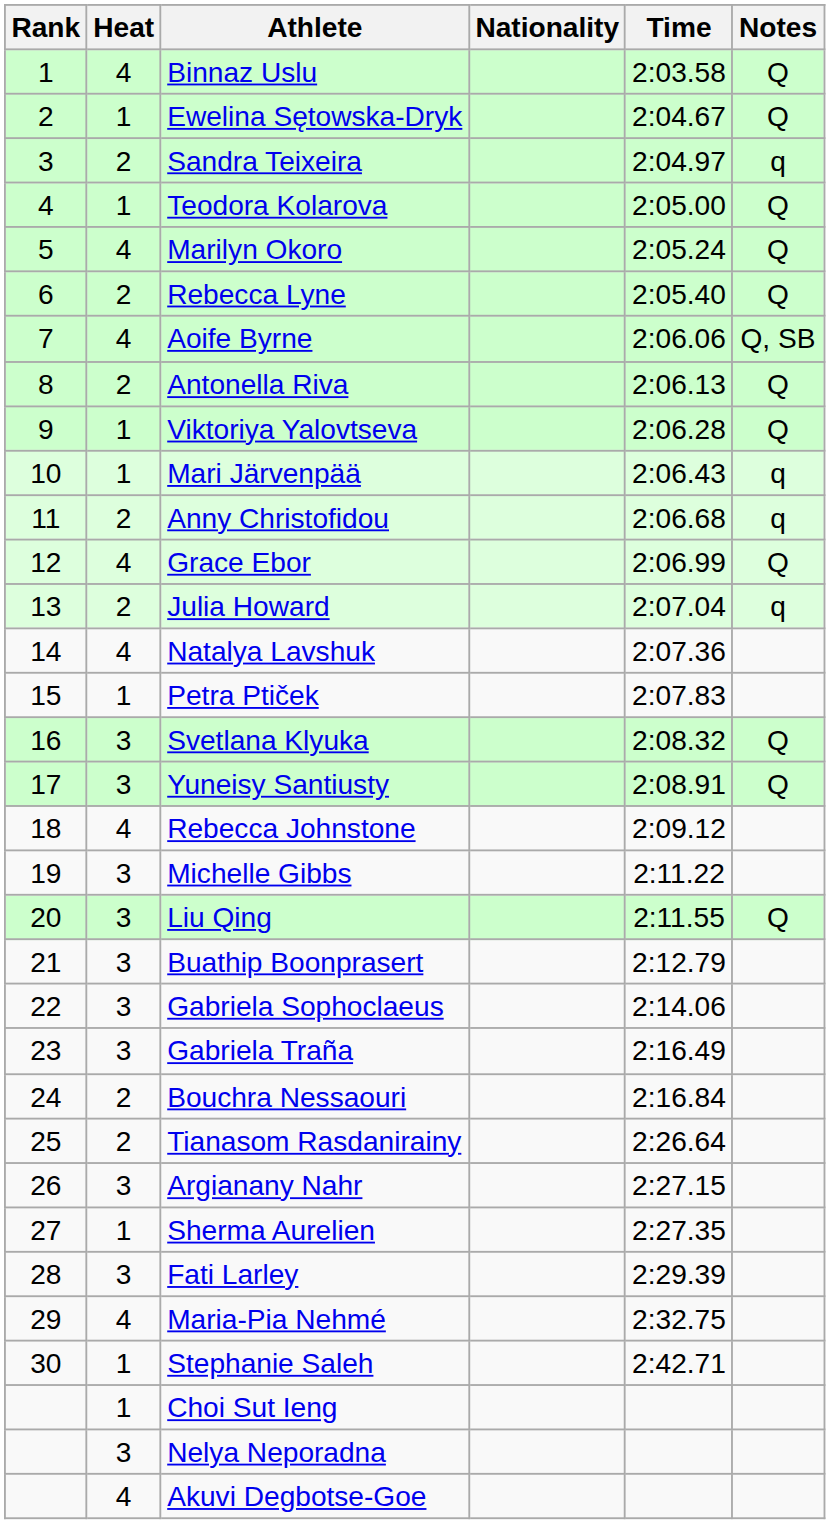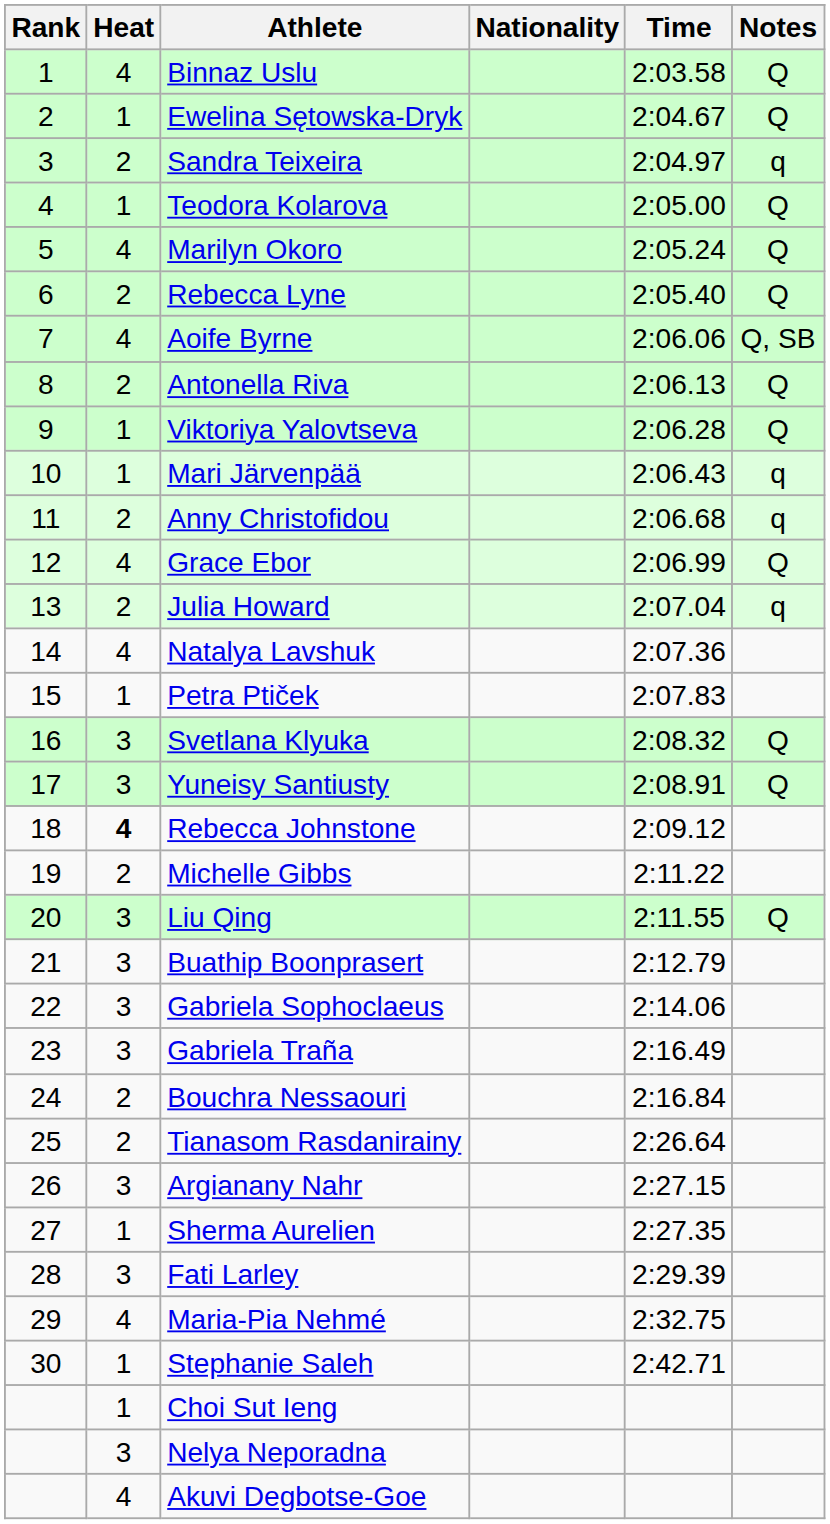 <table class="wikitable sortable" style="text-align:center;font-size:95%">
 <tr>
 <th>Rank</th>
 <th>Heat</th>
 <th>Athlete</th>
 <th>Nationality</th>
 <th>Time</th>
 <th>Notes</th>
 </tr>
 <tr bgcolor=ccffcc>
 <td>1</td>
 <td>4</td>
 <td align="left"><a href='#'>Binnaz Uslu</a></td>
 <td align=left></td>
 <td>2:03.58</td>
 <td>Q</td>
 </tr>
 <tr bgcolor=ccffcc>
 <td>2</td>
 <td>1</td>
 <td align="left"><a href='#'>Ewelina Sętowska-Dryk</a></td>
 <td align=left></td>
 <td>2:04.67</td>
 <td>Q</td>
 </tr>
 <tr bgcolor=ccffcc>
 <td>3</td>
 <td>2</td>
 <td align="left"><a href='#'>Sandra Teixeira</a></td>
 <td align=left></td>
 <td>2:04.97</td>
 <td>q</td>
 </tr>
 <tr bgcolor=ccffcc>
 <td>4</td>
 <td>1</td>
 <td align="left"><a href='#'>Teodora Kolarova</a></td>
 <td align=left></td>
 <td>2:05.00</td>
 <td>Q</td>
 </tr>
 <tr bgcolor=ccffcc>
 <td>5</td>
 <td>4</td>
 <td align="left"><a href='#'>Marilyn Okoro</a></td>
 <td align=left></td>
 <td>2:05.24</td>
 <td>Q</td>
 </tr>
 <tr bgcolor=ccffcc>
 <td>6</td>
 <td>2</td>
 <td align="left"><a href='#'>Rebecca Lyne</a></td>
 <td align=left></td>
 <td>2:05.40</td>
 <td>Q</td>
 </tr>
 <tr bgcolor=ccffcc>
 <td>7</td>
 <td>4</td>
 <td align="left"><a href='#'>Aoife Byrne</a></td>
 <td align=left></td>
 <td>2:06.06</td>
 <td>Q, SB</td>
 </tr>
 <tr bgcolor=ccffcc>
 <td>8</td>
 <td>2</td>
 <td align="left"><a href='#'>Antonella Riva</a></td>
 <td align=left></td>
 <td>2:06.13</td>
 <td>Q</td>
 </tr>
 <tr bgcolor=ccffcc>
 <td>9</td>
 <td>1</td>
 <td align="left"><a href='#'>Viktoriya Yalovtseva</a></td>
 <td align=left></td>
 <td>2:06.28</td>
 <td>Q</td>
 </tr>
 <tr bgcolor=ddffdd>
 <td>10</td>
 <td>1</td>
 <td align="left"><a href='#'>Mari Järvenpää</a></td>
 <td align=left></td>
 <td>2:06.43</td>
 <td>q</td>
 </tr>
 <tr bgcolor=ddffdd>
 <td>11</td>
 <td>2</td>
 <td align="left"><a href='#'>Anny Christofidou</a></td>
 <td align=left></td>
 <td>2:06.68</td>
 <td>q</td>
 </tr>
 <tr bgcolor=ddffdd>
 <td>12</td>
 <td>4</td>
 <td align="left"><a href='#'>Grace Ebor</a></td>
 <td align=left></td>
 <td>2:06.99</td>
 <td>Q</td>
 </tr>
 <tr bgcolor=ddffdd>
 <td>13</td>
 <td>2</td>
 <td align="left"><a href='#'>Julia Howard</a></td>
 <td align=left></td>
 <td>2:07.04</td>
 <td>q</td>
 </tr>
 <tr>
 <td>14</td>
 <td>4</td>
 <td align="left"><a href='#'>Natalya Lavshuk</a></td>
 <td align=left></td>
 <td>2:07.36</td>
 <td></td>
 </tr>
 <tr>
 <td>15</td>
 <td>1</td>
 <td align="left"><a href='#'>Petra Ptiček</a></td>
 <td align=left></td>
 <td>2:07.83</td>
 <td></td>
 </tr>
 <tr bgcolor=ccffcc>
 <td>16</td>
 <td>3</td>
 <td align="left"><a href='#'>Svetlana Klyuka</a></td>
 <td align=left></td>
 <td>2:08.32</td>
 <td>Q</td>
 </tr>
 <tr bgcolor=ccffcc>
 <td>17</td>
 <td>3</td>
 <td align="left"><a href='#'>Yuneisy Santiusty</a></td>
 <td align=left></td>
 <td>2:08.91</td>
 <td>Q</td>
 </tr>
 <tr>
 <td>18</td>
-<td>4</td>
+<td><strong>4</strong></td>
 <td align="left"><a href='#'>Rebecca Johnstone</a></td>
 <td align=left></td>
 <td>2:09.12</td>
 <td></td>
 </tr>
 <tr>
 <td>19</td>
-<td>3</td>
+<td>2</td>
 <td align="left"><a href='#'>Michelle Gibbs</a></td>
 <td align=left></td>
 <td>2:11.22</td>
 <td></td>
 </tr>
 <tr bgcolor=ccffcc>
 <td>20</td>
 <td>3</td>
 <td align="left"><a href='#'>Liu Qing</a></td>
 <td align=left></td>
 <td>2:11.55</td>
 <td>Q</td>
 </tr>
 <tr>
 <td>21</td>
 <td>3</td>
 <td align="left"><a href='#'>Buathip Boonprasert</a></td>
 <td align=left></td>
 <td>2:12.79</td>
 <td></td>
 </tr>
 <tr>
 <td>22</td>
 <td>3</td>
 <td align="left"><a href='#'>Gabriela Sophoclaeus</a></td>
 <td align=left></td>
 <td>2:14.06</td>
 <td></td>
 </tr>
 <tr>
 <td>23</td>
 <td>3</td>
 <td align="left"><a href='#'>Gabriela Traña</a></td>
 <td align=left></td>
 <td>2:16.49</td>
 <td></td>
 </tr>
 <tr>
 <td>24</td>
 <td>2</td>
 <td align="left"><a href='#'>Bouchra Nessaouri</a></td>
 <td align=left></td>
 <td>2:16.84</td>
 <td></td>
 </tr>
 <tr>
 <td>25</td>
 <td>2</td>
 <td align="left"><a href='#'>Tianasom Rasdanirainy</a></td>
 <td align=left></td>
 <td>2:26.64</td>
 <td></td>
 </tr>
 <tr>
 <td>26</td>
 <td>3</td>
 <td align="left"><a href='#'>Argianany Nahr</a></td>
 <td align=left></td>
 <td>2:27.15</td>
 <td></td>
 </tr>
 <tr>
 <td>27</td>
 <td>1</td>
 <td align="left"><a href='#'>Sherma Aurelien</a></td>
 <td align=left></td>
 <td>2:27.35</td>
 <td></td>
 </tr>
 <tr>
 <td>28</td>
 <td>3</td>
 <td align="left"><a href='#'>Fati Larley</a></td>
 <td align=left></td>
 <td>2:29.39</td>
 <td></td>
 </tr>
 <tr>
 <td>29</td>
 <td>4</td>
 <td align="left"><a href='#'>Maria-Pia Nehmé</a></td>
 <td align=left></td>
 <td>2:32.75</td>
 <td></td>
 </tr>
 <tr>
 <td>30</td>
 <td>1</td>
 <td align="left"><a href='#'>Stephanie Saleh</a></td>
 <td align=left></td>
 <td>2:42.71</td>
 <td></td>
 </tr>
 <tr>
 <td></td>
 <td>1</td>
 <td align="left"><a href='#'>Choi Sut Ieng</a></td>
 <td align=left></td>
 <td></td>
 <td></td>
 </tr>
 <tr>
 <td></td>
 <td>3</td>
 <td align="left"><a href='#'>Nelya Neporadna</a></td>
 <td align=left></td>
 <td></td>
 <td></td>
 </tr>
 <tr>
 <td></td>
 <td>4</td>
 <td align="left"><a href='#'>Akuvi Degbotse-Goe</a></td>
 <td align=left></td>
 <td></td>
 <td></td>
 </tr>
 </table>
